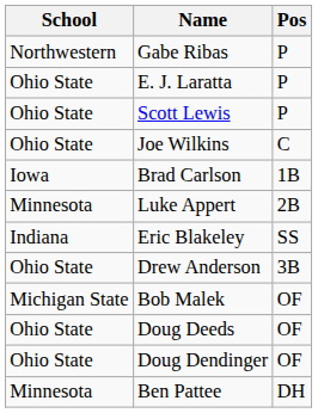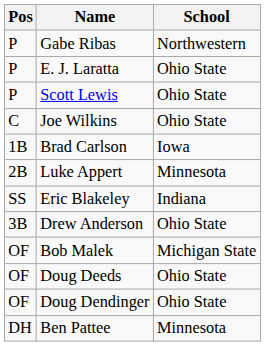 <table class=wikitable>
 <tr>
+<th>Pos</th>
+<th>Name</th>
 <th>School</th>
-<th>Name</th>
-<th>Pos</th>
 </tr>
 <tr>
+<td>P</td>
+<td>Gabe Ribas</td>
 <td>Northwestern</td>
-<td>Gabe Ribas</td>
-<td>P</td>
 </tr>
 <tr>
+<td>P</td>
+<td>E. J. Laratta</td>
 <td>Ohio State</td>
-<td>E. J. Laratta</td>
-<td>P</td>
 </tr>
 <tr>
+<td>P</td>
+<td><a href='#'>Scott Lewis</a></td>
 <td>Ohio State</td>
-<td><a href='#'>Scott Lewis</a></td>
-<td>P</td>
 </tr>
 <tr>
+<td>C</td>
+<td>Joe Wilkins</td>
 <td>Ohio State</td>
-<td>Joe Wilkins</td>
-<td>C</td>
 </tr>
 <tr>
+<td>1B</td>
+<td>Brad Carlson</td>
 <td>Iowa</td>
-<td>Brad Carlson</td>
-<td>1B</td>
 </tr>
 <tr>
+<td>2B</td>
+<td>Luke Appert</td>
 <td>Minnesota</td>
-<td>Luke Appert</td>
-<td>2B</td>
 </tr>
 <tr>
+<td>SS</td>
+<td>Eric Blakeley</td>
 <td>Indiana</td>
-<td>Eric Blakeley</td>
-<td>SS</td>
 </tr>
 <tr>
+<td>3B</td>
+<td>Drew Anderson</td>
 <td>Ohio State</td>
-<td>Drew Anderson</td>
-<td>3B</td>
 </tr>
 <tr>
+<td>OF</td>
+<td>Bob Malek</td>
 <td>Michigan State</td>
-<td>Bob Malek</td>
-<td>OF</td>
 </tr>
 <tr>
+<td>OF</td>
+<td>Doug Deeds</td>
 <td>Ohio State</td>
-<td>Doug Deeds</td>
-<td>OF</td>
 </tr>
 <tr>
+<td>OF</td>
+<td>Doug Dendinger</td>
 <td>Ohio State</td>
-<td>Doug Dendinger</td>
-<td>OF</td>
 </tr>
 <tr>
+<td>DH</td>
+<td>Ben Pattee</td>
 <td>Minnesota</td>
-<td>Ben Pattee</td>
-<td>DH</td>
 </tr>
 </table>
